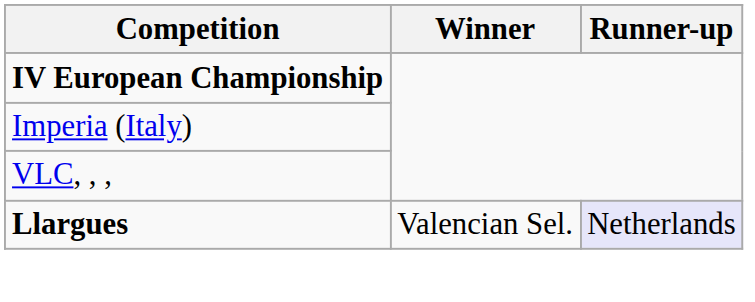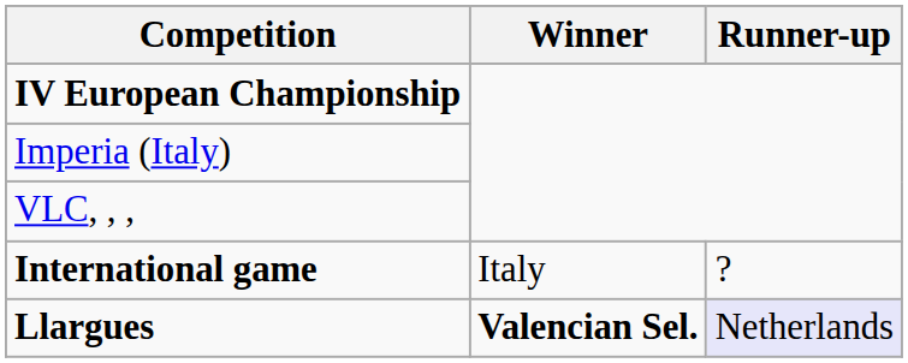 <table class="wikitable">
 <tr>
 <th><strong>Competition</strong></th>
 <th><strong>Winner</strong></th>
 <th><strong>Runner-up</strong></th>
 </tr>
 <tr>
 <td rowspan=1><strong>IV European Championship</strong></td>
 </tr>
 <tr>
 <td rowspan=1><a href='#'>Imperia</a> (<a href='#'>Italy</a>)</td>
 </tr>
 <tr>
 <td rowspan=1> <a href='#'>VLC</a>, , , </td>
 </tr>
 <tr>
+<td rowspan=1><strong>International game</strong></td>
+<td>Italy</td>
+<td>?</td>
+</tr>
+<tr>
 <td rowspan=1><strong>Llargues</strong></td>
-<td>Valencian Sel.</td>
+<td><strong>Valencian Sel.</strong></td>
 <td style="background: lavender;">Netherlands</td>
 </tr>
 </table>
